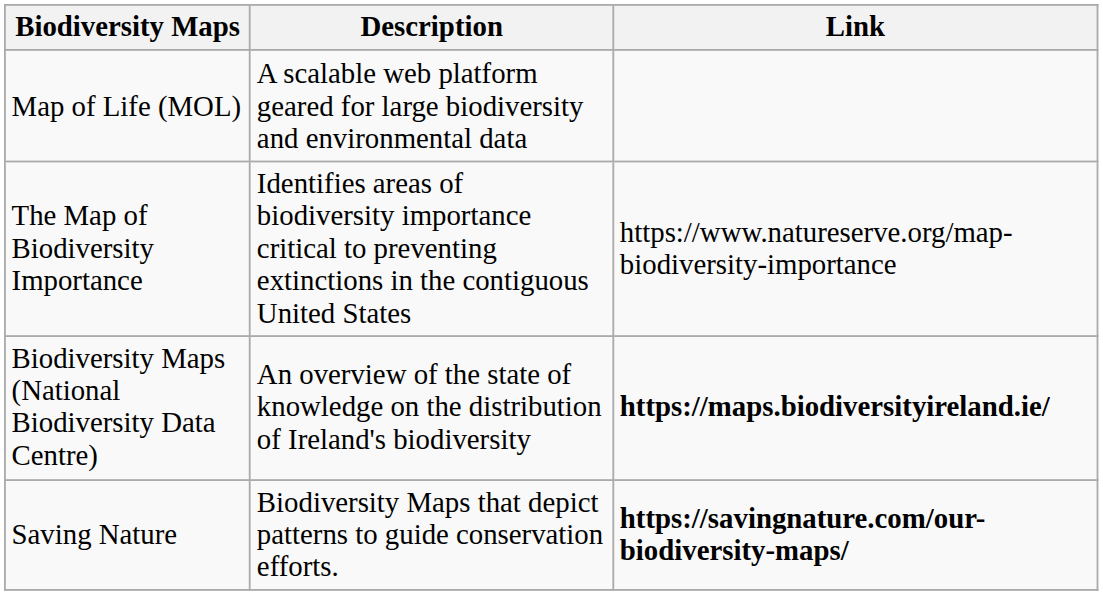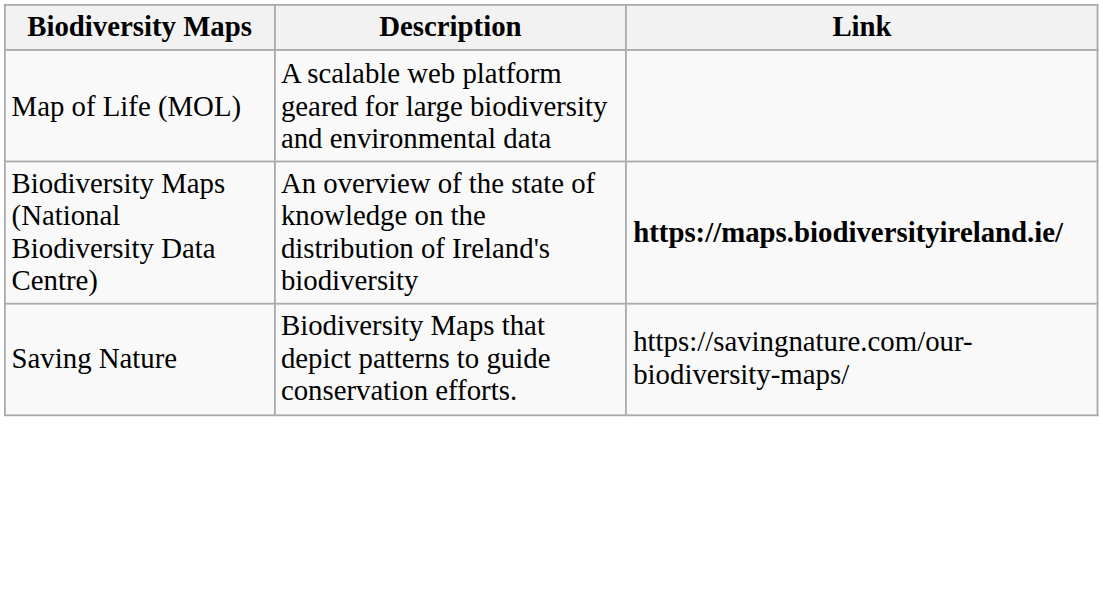 <table class="wikitable">
 <tr>
 <th>Biodiversity Maps</th>
 <th>Description</th>
 <th>Link</th>
 </tr>
 <tr>
 <td>Map of Life (MOL)</td>
 <td>A scalable web platform geared for large biodiversity and environmental data</td>
 <td></td>
 </tr>
 <tr>
-<td>The Map of Biodiversity Importance</td>
-<td>Identifies areas of biodiversity importance critical to preventing extinctions in the contiguous United States</td>
-<td>https://www.natureserve.org/map-biodiversity-importance</td>
-</tr>
-<tr>
 <td>Biodiversity Maps (National Biodiversity Data Centre)</td>
 <td>An overview of the state of knowledge on the distribution of Ireland's biodiversity</td>
 <td><strong>https://maps.biodiversityireland.ie/</strong></td>
 </tr>
 <tr>
 <td>Saving Nature</td>
 <td>Biodiversity Maps that depict patterns to guide conservation efforts.</td>
-<td><strong>https://savingnature.com/our-biodiversity-maps/</strong></td>
+<td>https://savingnature.com/our-biodiversity-maps/</td>
 </tr>
 </table>
